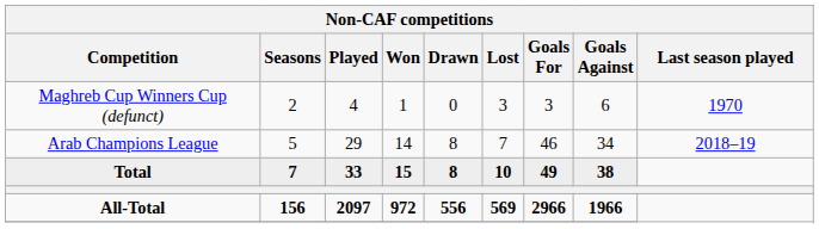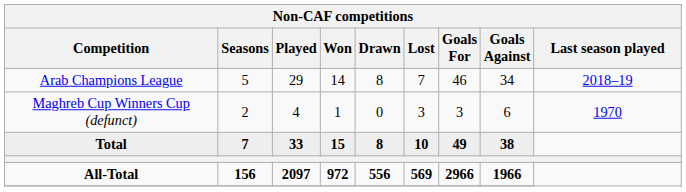 <table class="wikitable" style="font-size:95%; text-align: center;">
 <tr>
 <th colspan="9">Non-CAF competitions</th>
 </tr>
 <tr>
 <th width="220">Competition</th>
 <th width="30">Seasons</th>
 <th width="30">Played</th>
 <th width="30">Won</th>
 <th width="30">Drawn</th>
 <th width="30">Lost</th>
 <th width="30">Goals For</th>
 <th width="30">Goals Against</th>
 <th width="150">Last season played</th>
 </tr>
 <tr>
+<td><a href='#'>Arab Champions League</a></td>
+<td>5</td>
+<td>29</td>
+<td>14</td>
+<td>8</td>
+<td>7</td>
+<td>46</td>
+<td>34</td>
+<td><a href='#'>2018–19</a></td>
+</tr>
+<tr>
 <td><a href='#'>Maghreb Cup Winners Cup</a> <em>(defunct)</em></td>
 <td>2</td>
 <td>4</td>
 <td>1</td>
 <td>0</td>
 <td>3</td>
 <td>3</td>
 <td>6</td>
 <td><a href='#'>1970</a></td>
-</tr>
-<tr>
-<td><a href='#'>Arab Champions League</a></td>
-<td>5</td>
-<td>29</td>
-<td>14</td>
-<td>8</td>
-<td>7</td>
-<td>46</td>
-<td>34</td>
-<td><a href='#'>2018–19</a></td>
 </tr>
 <tr bgcolor=#EEEEEE>
 <td><strong>Total</strong></td>
 <td><strong>7</strong></td>
 <td><strong>33</strong></td>
 <td><strong>15</strong></td>
 <td><strong>8</strong></td>
 <td><strong>10</strong></td>
 <td><strong>49</strong></td>
 <td><strong>38</strong></td>
 </tr>
 <tr bgcolor=#EEEEEE>
 <th colspan="9"></th>
 </tr>
 <tr>
 <td><strong>All-Total</strong></td>
 <td><strong>156</strong></td>
 <td><strong>2097</strong></td>
 <td><strong>972</strong></td>
 <td><strong>556</strong></td>
 <td><strong>569</strong></td>
 <td><strong>2966</strong></td>
 <td><strong>1966</strong></td>
 </tr>
 <tr>
 </tr>
 </table>
